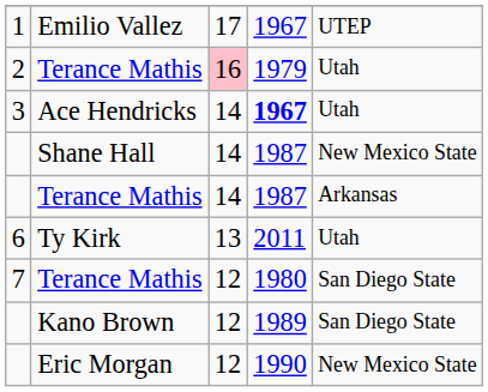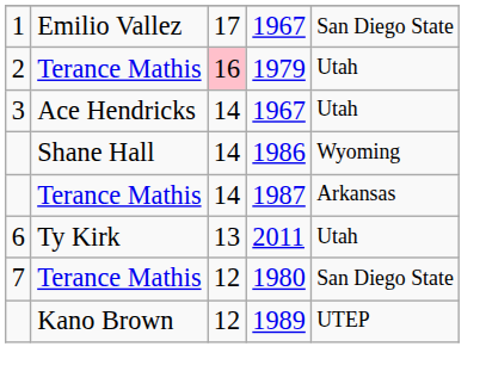 <table class="wikitable">
 <tr>
 </tr>
 <tr>
 <td>1</td>
 <td>Emilio Vallez</td>
 <td>17</td>
 <td><a href='#'>1967</a></td>
-<td style="font-size:80%;">UTEP</td>
+<td style="font-size:80%;">San Diego State</td>
 </tr>
 <tr>
 <td>2</td>
 <td><a href='#'>Terance Mathis</a></td>
 <td style="background: pink;">16</td>
 <td><a href='#'>1979</a></td>
 <td style="font-size:80%;">Utah</td>
 </tr>
 <tr>
 <td>3</td>
 <td>Ace Hendricks</td>
 <td>14</td>
-<td><strong><a href='#'>1967</a></strong></td>
+<td><a href='#'>1967</a></td>
 <td style="font-size:80%;">Utah</td>
 </tr>
 <tr>
 <td></td>
 <td>Shane Hall</td>
 <td>14</td>
-<td><a href='#'>1987</a></td>
-<td style="font-size:80%;">New Mexico State</td>
+<td><a href='#'>1986</a></td>
+<td style="font-size:80%;">Wyoming</td>
 </tr>
 <tr>
 <td></td>
 <td><a href='#'>Terance Mathis</a></td>
 <td>14</td>
 <td><a href='#'>1987</a></td>
 <td style="font-size:80%;">Arkansas</td>
 </tr>
 <tr>
 <td>6</td>
 <td>Ty Kirk</td>
 <td>13</td>
 <td><a href='#'>2011</a></td>
 <td style="font-size:80%;">Utah</td>
 </tr>
 <tr>
 <td>7</td>
 <td><a href='#'>Terance Mathis</a></td>
 <td>12</td>
 <td><a href='#'>1980</a></td>
 <td style="font-size:80%;">San Diego State</td>
 </tr>
 <tr>
 <td></td>
 <td>Kano Brown</td>
 <td>12</td>
 <td><a href='#'>1989</a></td>
-<td style="font-size:80%;">San Diego State</td>
-</tr>
-<tr>
-<td></td>
-<td>Eric Morgan</td>
-<td>12</td>
-<td><a href='#'>1990</a></td>
-<td style="font-size:80%;">New Mexico State</td>
+<td style="font-size:80%;">UTEP</td>
 </tr>
 </table>
